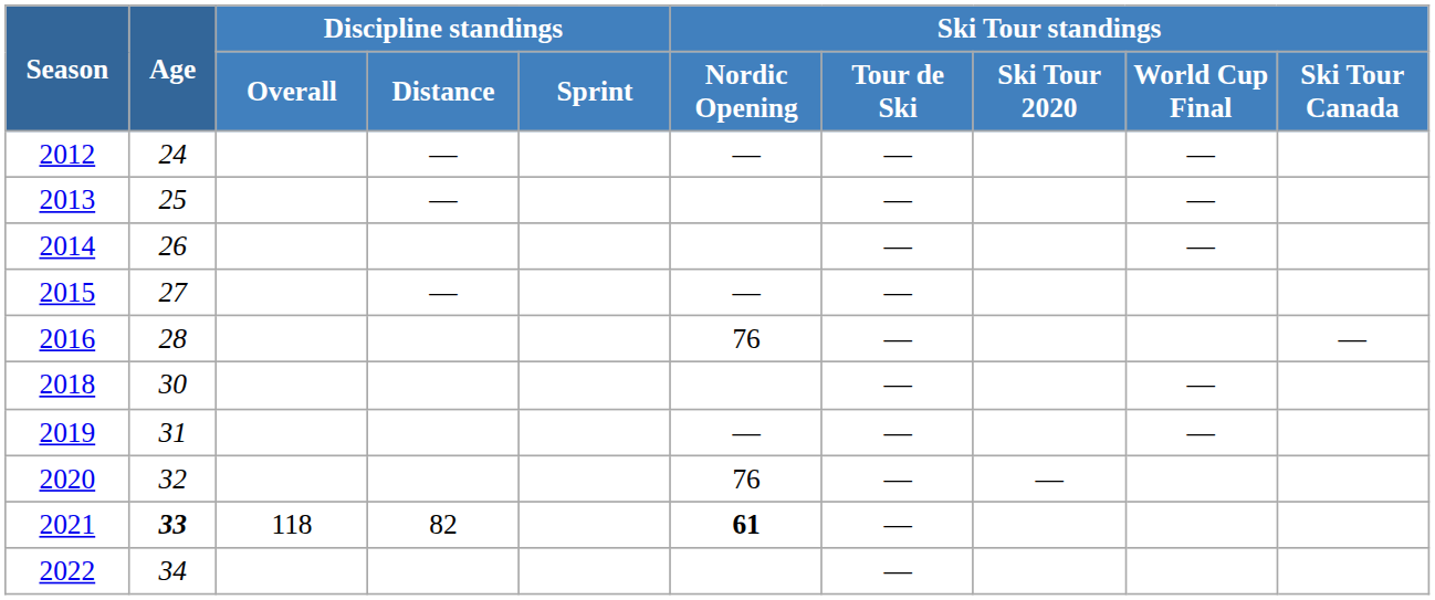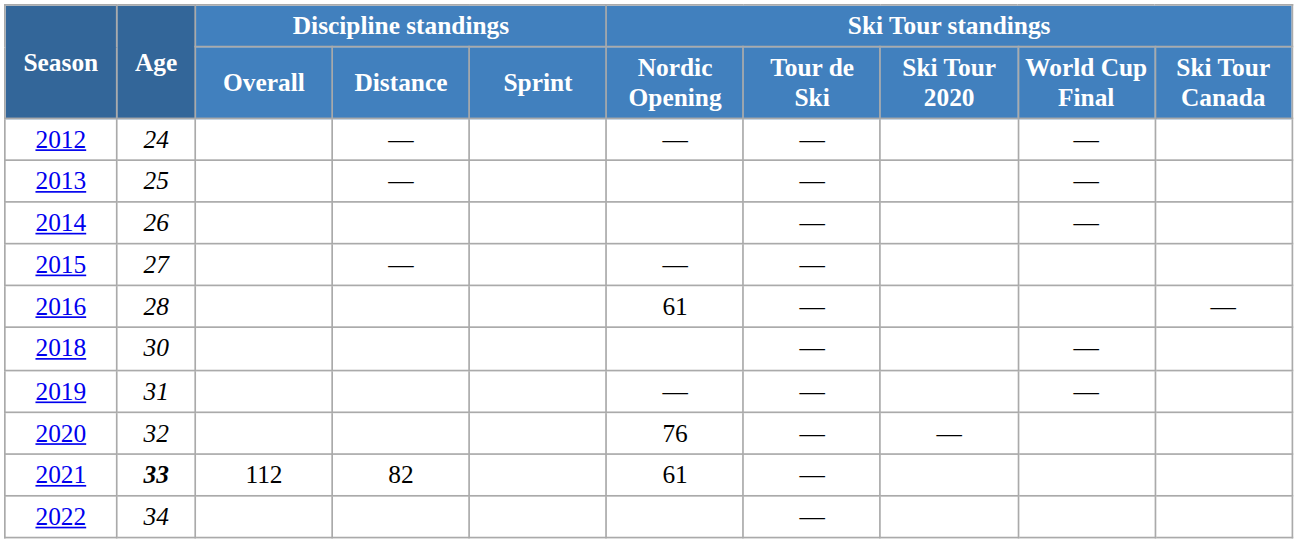 <table class="wikitable" style="font-size:95%; text-align:center; border:grey solid 1px; border-collapse:collapse; background:#ffffff;">
 <tr>
 <th style="background-color:#369; color:white; width:60px;" rowspan="2"> Season </th>
 <th style="background-color:#369; color:white; width:40px;" rowspan="2"> Age </th>
 <th style="background-color:#4180be; color:white;" colspan="3">Discipline standings</th>
 <th style="background-color:#4180be; color:white;" colspan="5">Ski Tour standings</th>
 </tr>
 <tr>
 <th style="background-color:#4180be; color:white; width:75px;">Overall</th>
 <th style="background-color:#4180be; color:white; width:75px;">Distance</th>
 <th style="background-color:#4180be; color:white; width:75px;">Sprint</th>
 <th style="background-color:#4180be; color:white; width:75px;">Nordic<br>Opening</th>
 <th style="background-color:#4180be; color:white; width:75px;">Tour de<br>Ski</th>
 <th style="background-color:#4180be; color:white; width:75px;">Ski Tour<br>2020</th>
 <th style="background-color:#4180be; color:white; width:75px;">World Cup<br>Final</th>
 <th style="background-color:#4180be; color:white; width:75px;">Ski Tour<br>Canada</th>
 </tr>
 <tr>
 <td><a href='#'>2012</a></td>
 <td><em>24</em></td>
 <td></td>
 <td>—</td>
 <td></td>
 <td>—</td>
 <td>—</td>
 <td></td>
 <td>—</td>
 <td></td>
 </tr>
 <tr>
 <td><a href='#'>2013</a></td>
 <td><em>25</em></td>
 <td></td>
 <td>—</td>
 <td></td>
 <td></td>
 <td>—</td>
 <td></td>
 <td>—</td>
 <td></td>
 </tr>
 <tr>
 <td><a href='#'>2014</a></td>
 <td><em>26</em></td>
 <td></td>
 <td></td>
 <td></td>
 <td></td>
 <td>—</td>
 <td></td>
 <td>—</td>
 <td></td>
 </tr>
 <tr>
 <td><a href='#'>2015</a></td>
 <td><em>27</em></td>
 <td></td>
 <td>—</td>
 <td></td>
 <td>—</td>
 <td>—</td>
 <td></td>
 <td></td>
 <td></td>
 </tr>
 <tr>
 <td><a href='#'>2016</a></td>
 <td><em>28</em></td>
 <td></td>
 <td></td>
 <td></td>
-<td>76</td>
+<td>61</td>
 <td>—</td>
 <td></td>
 <td></td>
 <td>—</td>
 </tr>
 <tr>
 <td><a href='#'>2018</a></td>
 <td><em>30</em></td>
 <td></td>
 <td></td>
 <td></td>
 <td></td>
 <td>—</td>
 <td></td>
 <td>—</td>
 <td></td>
 </tr>
 <tr>
 <td><a href='#'>2019</a></td>
 <td><em>31</em></td>
 <td></td>
 <td></td>
 <td></td>
 <td>—</td>
 <td>—</td>
 <td></td>
 <td>—</td>
 <td></td>
 </tr>
 <tr>
 <td><a href='#'>2020</a></td>
 <td><em>32</em></td>
 <td></td>
 <td></td>
 <td></td>
 <td>76</td>
 <td>—</td>
 <td>—</td>
 <td></td>
 <td></td>
 </tr>
 <tr>
 <td><a href='#'>2021</a></td>
 <td><strong><em>33</em></strong></td>
-<td>118</td>
+<td>112</td>
 <td>82</td>
 <td></td>
-<td><strong>61</strong></td>
+<td>61</td>
 <td>—</td>
 <td></td>
 <td></td>
 <td></td>
 </tr>
 <tr>
 <td><a href='#'>2022</a></td>
 <td><em>34</em></td>
 <td></td>
 <td></td>
 <td></td>
 <td></td>
 <td>—</td>
 <td></td>
 <td></td>
 <td></td>
 </tr>
 </table>
